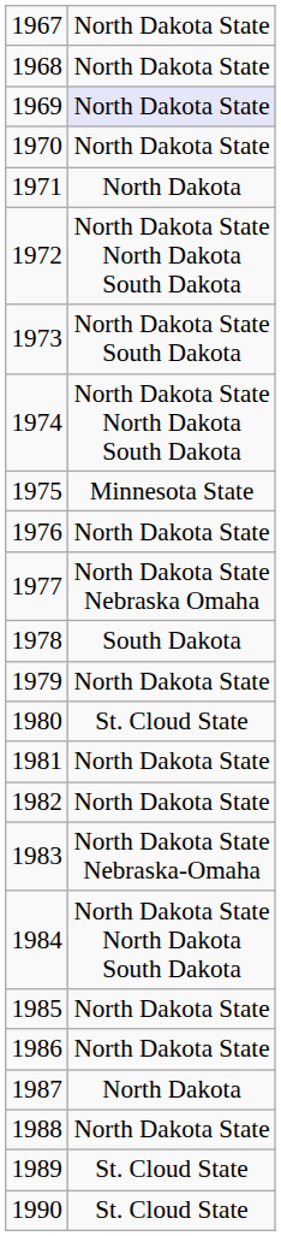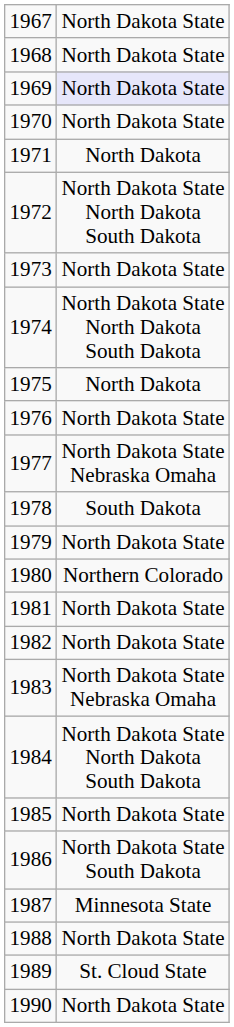 <table class="wikitable" style="text-align:center">
 <tr>
 <td>1967</td>
 <td>North Dakota State</td>
 </tr>
 <tr>
 <td>1968</td>
 <td>North Dakota State</td>
 </tr>
 <tr>
 <td>1969</td>
 <td style="background: lavender;">North Dakota State</td>
 </tr>
 <tr>
 <td>1970</td>
 <td>North Dakota State</td>
 </tr>
 <tr>
 <td>1971</td>
 <td>North Dakota</td>
 </tr>
 <tr>
 <td>1972</td>
 <td>North Dakota State<br>North Dakota<br>South Dakota</td>
 </tr>
 <tr>
 <td>1973</td>
-<td>North Dakota State<br>South Dakota</td>
+<td>North Dakota State</td>
 </tr>
 <tr>
 <td>1974</td>
 <td>North Dakota State<br>North Dakota<br>South Dakota</td>
 </tr>
 <tr>
 <td>1975</td>
-<td>Minnesota State</td>
+<td>North Dakota</td>
 </tr>
 <tr>
 <td>1976</td>
 <td>North Dakota State</td>
 </tr>
 <tr>
 <td>1977</td>
 <td>North Dakota State<br>Nebraska Omaha</td>
 </tr>
 <tr>
 <td>1978</td>
 <td>South Dakota</td>
 </tr>
 <tr>
 <td>1979</td>
 <td>North Dakota State</td>
 </tr>
 <tr>
 <td>1980</td>
-<td>St. Cloud State</td>
+<td>Northern Colorado</td>
 </tr>
 <tr>
 <td>1981</td>
 <td>North Dakota State</td>
 </tr>
 <tr>
 <td>1982</td>
 <td>North Dakota State</td>
 </tr>
 <tr>
 <td>1983</td>
-<td>North Dakota State<br>Nebraska-Omaha</td>
+<td>North Dakota State<br>Nebraska Omaha</td>
 </tr>
 <tr>
 <td>1984</td>
 <td>North Dakota State<br>North Dakota<br>South Dakota</td>
 </tr>
 <tr>
 <td>1985</td>
 <td>North Dakota State</td>
 </tr>
 <tr>
 <td>1986</td>
-<td>North Dakota State</td>
+<td>North Dakota State<br>South Dakota</td>
 </tr>
 <tr>
 <td>1987</td>
-<td>North Dakota</td>
+<td>Minnesota State</td>
 </tr>
 <tr>
 <td>1988</td>
 <td>North Dakota State</td>
 </tr>
 <tr>
 <td>1989</td>
 <td>St. Cloud State</td>
 </tr>
 <tr>
 <td>1990</td>
-<td>St. Cloud State</td>
+<td>North Dakota State</td>
 </tr>
 </table>
